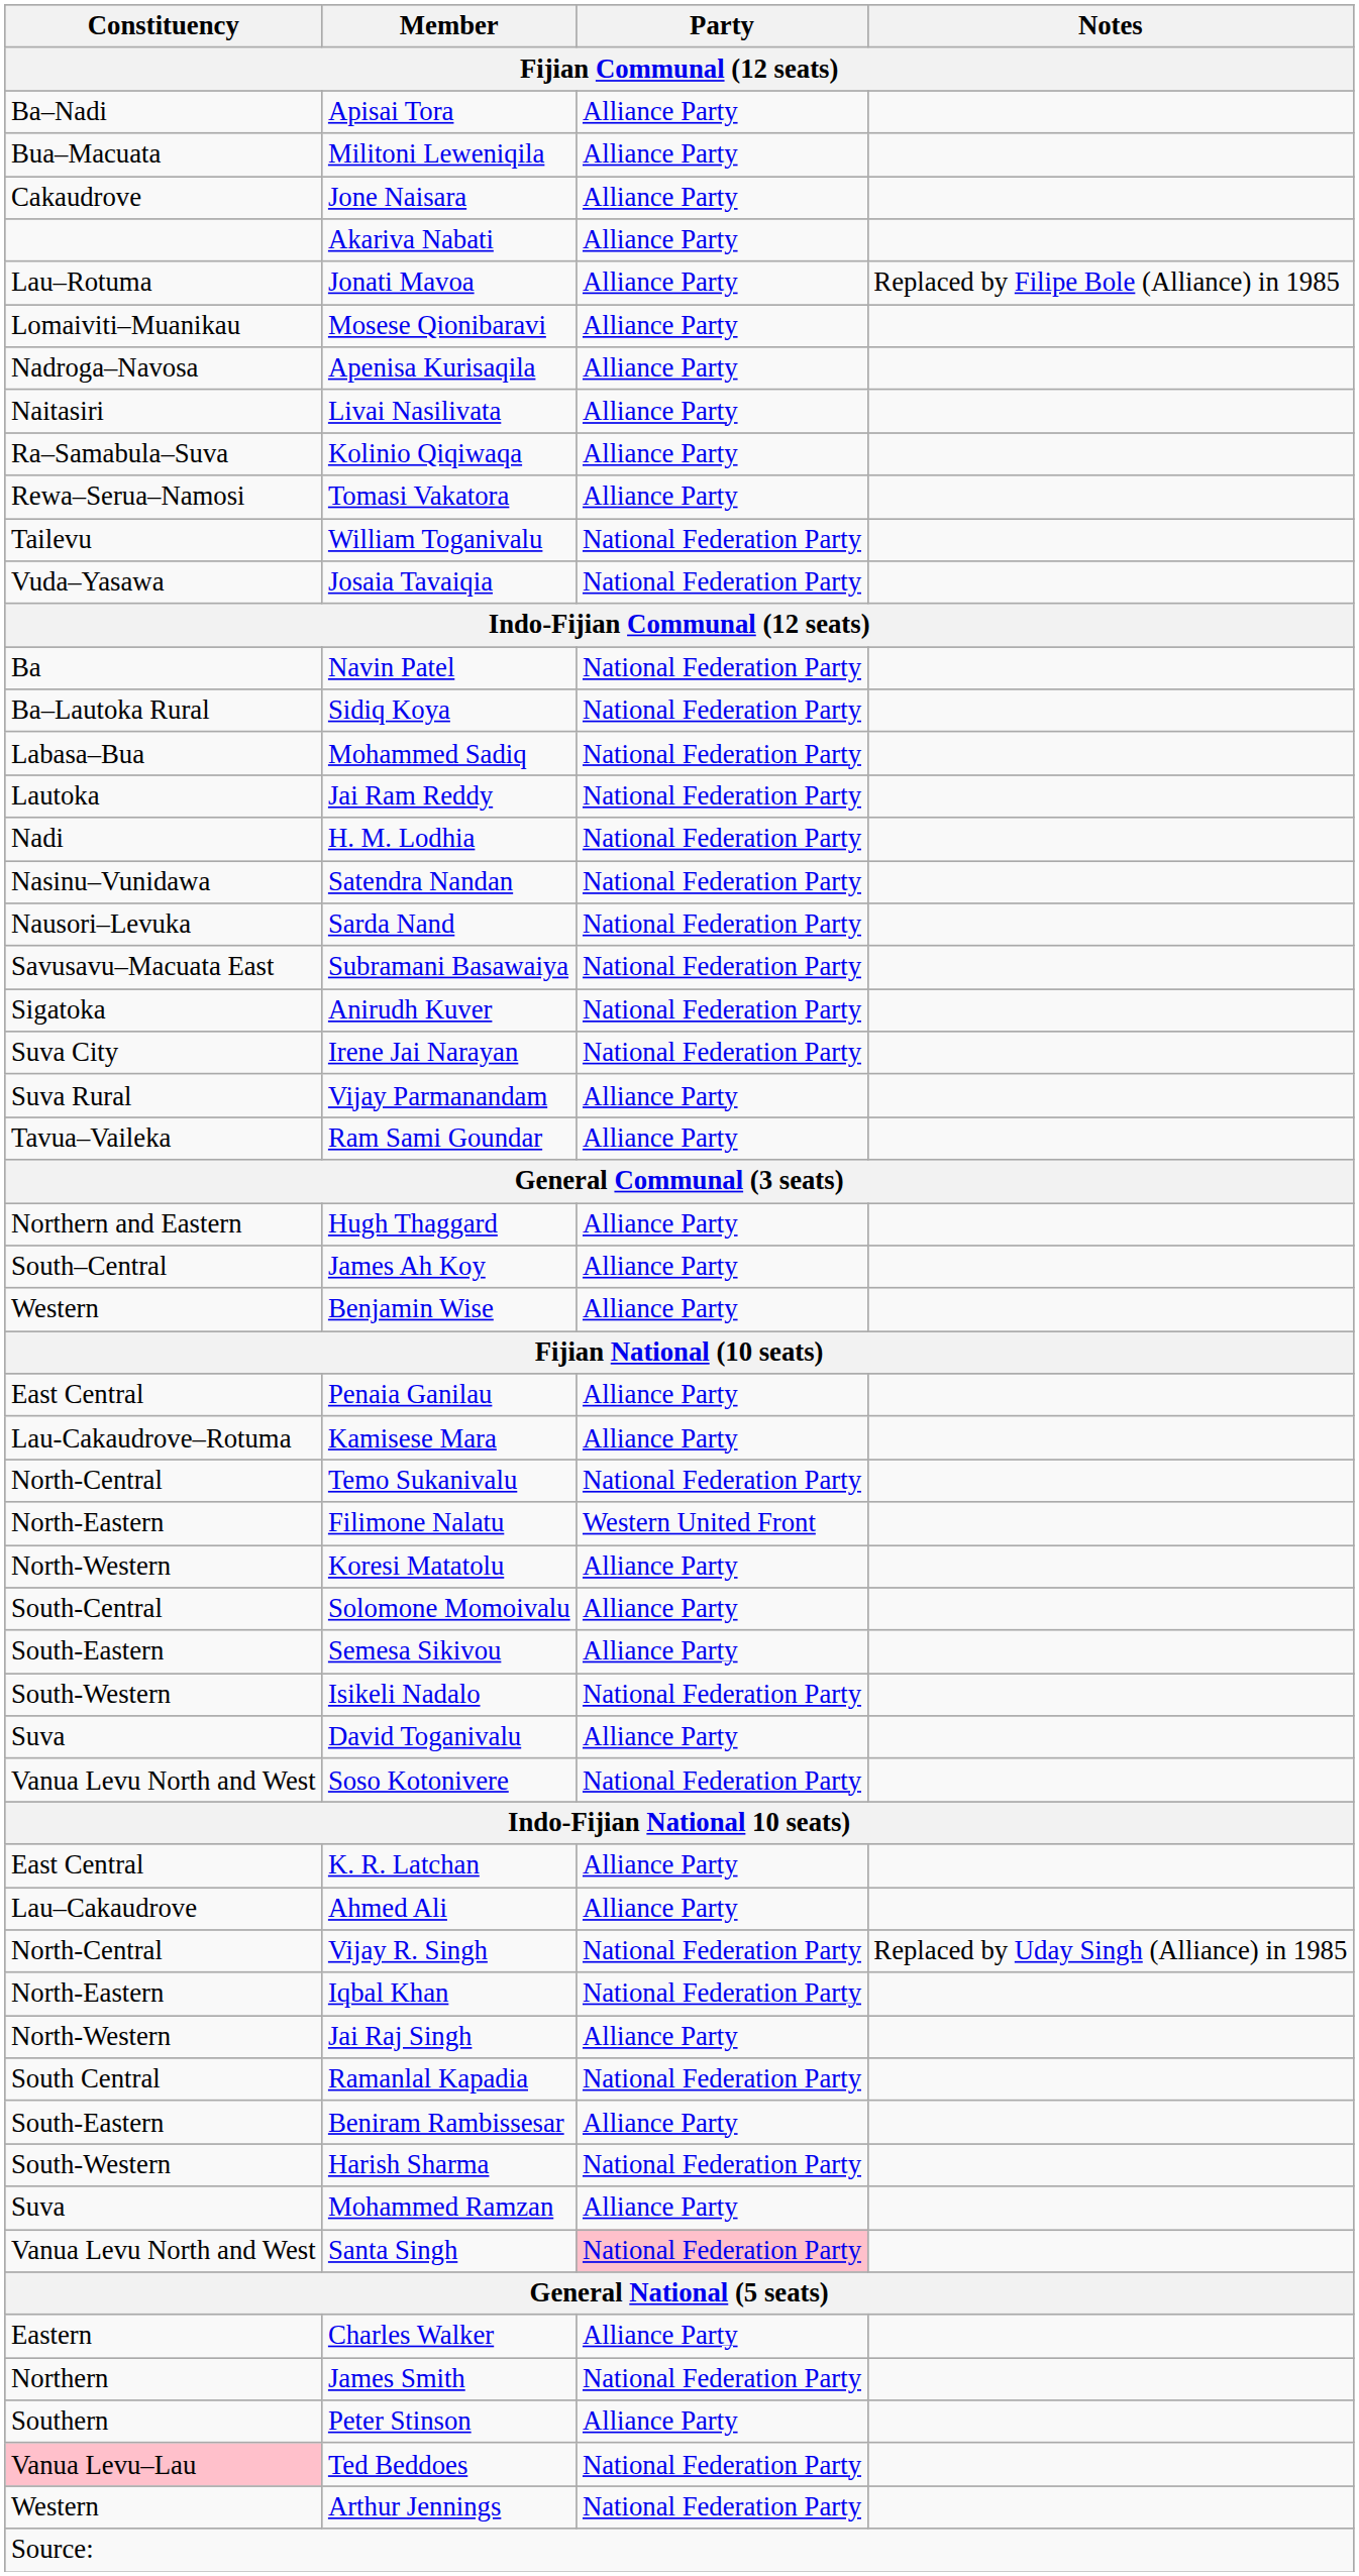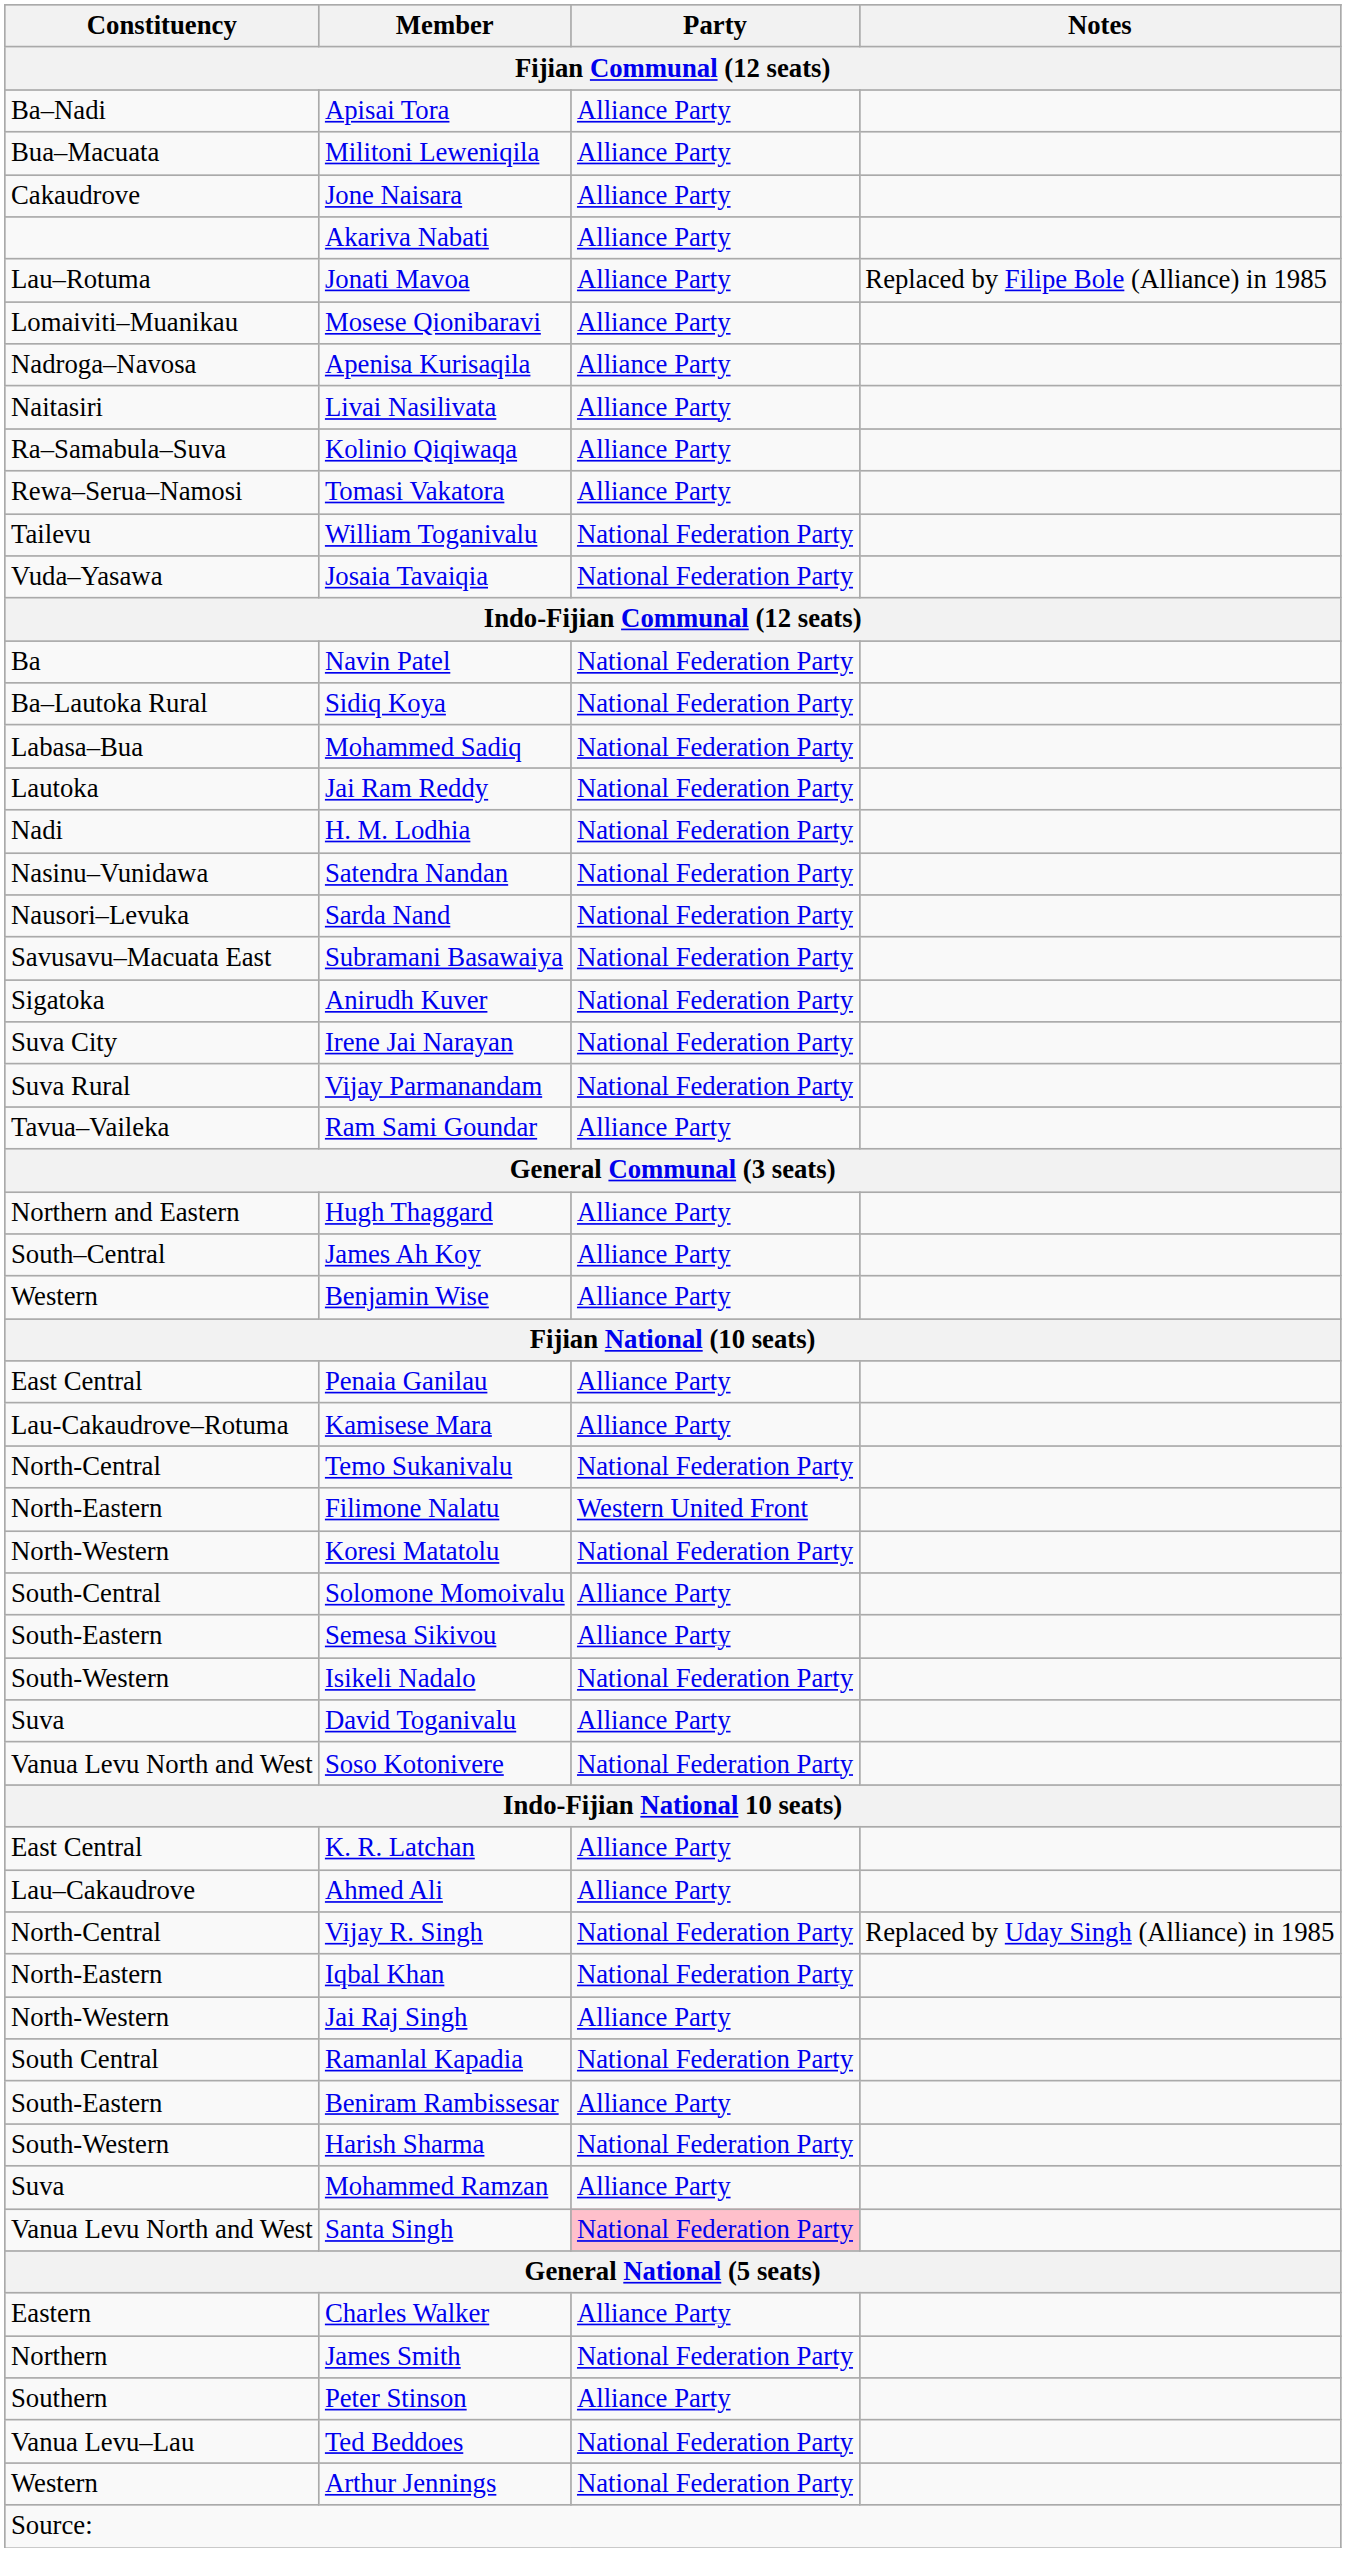 <table class=wikitable>
 <tr>
 <th>Constituency</th>
 <th>Member</th>
 <th>Party</th>
 <th>Notes</th>
 </tr>
 <tr>
 <th colspan=4>Fijian <a href='#'>Communal</a> (12 seats)</th>
 </tr>
 <tr>
 <td>Ba–Nadi</td>
 <td><a href='#'>Apisai Tora</a></td>
 <td><a href='#'>Alliance Party</a></td>
 <td></td>
 </tr>
 <tr>
 <td>Bua–Macuata</td>
 <td><a href='#'>Militoni Leweniqila</a></td>
 <td><a href='#'>Alliance Party</a></td>
 <td></td>
 </tr>
 <tr>
 <td>Cakaudrove</td>
 <td><a href='#'>Jone Naisara</a></td>
 <td><a href='#'>Alliance Party</a></td>
 <td></td>
 </tr>
 <tr>
 <td></td>
 <td><a href='#'>Akariva Nabati</a></td>
 <td><a href='#'>Alliance Party</a></td>
 <td></td>
 </tr>
 <tr>
 <td>Lau–Rotuma</td>
 <td><a href='#'>Jonati Mavoa</a></td>
 <td><a href='#'>Alliance Party</a></td>
 <td>Replaced by <a href='#'>Filipe Bole</a> (Alliance) in 1985</td>
 </tr>
 <tr>
 <td>Lomaiviti–Muanikau</td>
 <td><a href='#'>Mosese Qionibaravi</a></td>
 <td><a href='#'>Alliance Party</a></td>
 <td></td>
 </tr>
 <tr>
 <td>Nadroga–Navosa</td>
 <td><a href='#'>Apenisa Kurisaqila</a></td>
 <td><a href='#'>Alliance Party</a></td>
 <td></td>
 </tr>
 <tr>
 <td>Naitasiri</td>
 <td><a href='#'>Livai Nasilivata</a></td>
 <td><a href='#'>Alliance Party</a></td>
 <td></td>
 </tr>
 <tr>
 <td>Ra–Samabula–Suva</td>
 <td><a href='#'>Kolinio Qiqiwaqa</a></td>
 <td><a href='#'>Alliance Party</a></td>
 <td></td>
 </tr>
 <tr>
 <td>Rewa–Serua–Namosi</td>
 <td><a href='#'>Tomasi Vakatora</a></td>
 <td><a href='#'>Alliance Party</a></td>
 <td></td>
 </tr>
 <tr>
 <td>Tailevu</td>
 <td><a href='#'>William Toganivalu</a></td>
 <td><a href='#'>National Federation Party</a></td>
 <td></td>
 </tr>
 <tr>
 <td>Vuda–Yasawa</td>
 <td><a href='#'>Josaia Tavaiqia</a></td>
 <td><a href='#'>National Federation Party</a></td>
 <td></td>
 </tr>
 <tr>
 <th colspan=4>Indo-Fijian <a href='#'>Communal</a> (12 seats)</th>
 </tr>
 <tr>
 <td>Ba</td>
 <td><a href='#'>Navin Patel</a></td>
 <td><a href='#'>National Federation Party</a></td>
 <td></td>
 </tr>
 <tr>
 <td>Ba–Lautoka Rural</td>
 <td><a href='#'>Sidiq Koya</a></td>
 <td><a href='#'>National Federation Party</a></td>
 <td></td>
 </tr>
 <tr>
 <td>Labasa–Bua</td>
 <td><a href='#'>Mohammed Sadiq</a></td>
 <td><a href='#'>National Federation Party</a></td>
 <td></td>
 </tr>
 <tr>
 <td>Lautoka</td>
 <td><a href='#'>Jai Ram Reddy</a></td>
 <td><a href='#'>National Federation Party</a></td>
 <td></td>
 </tr>
 <tr>
 <td>Nadi</td>
 <td><a href='#'>H. M. Lodhia</a></td>
 <td><a href='#'>National Federation Party</a></td>
 <td></td>
 </tr>
 <tr>
 <td>Nasinu–Vunidawa</td>
 <td><a href='#'>Satendra Nandan</a></td>
 <td><a href='#'>National Federation Party</a></td>
 <td></td>
 </tr>
 <tr>
 <td>Nausori–Levuka</td>
 <td><a href='#'>Sarda Nand</a></td>
 <td><a href='#'>National Federation Party</a></td>
 <td></td>
 </tr>
 <tr>
 <td>Savusavu–Macuata East</td>
 <td><a href='#'>Subramani Basawaiya</a></td>
 <td><a href='#'>National Federation Party</a></td>
 <td></td>
 </tr>
 <tr>
 <td>Sigatoka</td>
 <td><a href='#'>Anirudh Kuver</a></td>
 <td><a href='#'>National Federation Party</a></td>
 <td></td>
 </tr>
 <tr>
 <td>Suva City</td>
 <td><a href='#'>Irene Jai Narayan</a></td>
 <td><a href='#'>National Federation Party</a></td>
 <td></td>
 </tr>
 <tr>
 <td>Suva Rural</td>
 <td><a href='#'>Vijay Parmanandam</a></td>
-<td><a href='#'>Alliance Party</a></td>
+<td><a href='#'>National Federation Party</a></td>
 <td></td>
 </tr>
 <tr>
 <td>Tavua–Vaileka</td>
 <td><a href='#'>Ram Sami Goundar</a></td>
 <td><a href='#'>Alliance Party</a></td>
 <td></td>
 </tr>
 <tr>
 <th colspan=4>General <a href='#'>Communal</a> (3 seats)</th>
 </tr>
 <tr>
 <td>Northern and Eastern</td>
 <td><a href='#'>Hugh Thaggard</a></td>
 <td><a href='#'>Alliance Party</a></td>
 <td></td>
 </tr>
 <tr>
 <td>South–Central</td>
 <td><a href='#'>James Ah Koy</a></td>
 <td><a href='#'>Alliance Party</a></td>
 <td></td>
 </tr>
 <tr>
 <td>Western</td>
 <td><a href='#'>Benjamin Wise</a></td>
 <td><a href='#'>Alliance Party</a></td>
 <td></td>
 </tr>
 <tr>
 <th colspan=4>Fijian <a href='#'>National</a> (10 seats)</th>
 </tr>
 <tr>
 <td>East Central</td>
 <td><a href='#'>Penaia Ganilau</a></td>
 <td><a href='#'>Alliance Party</a></td>
 <td></td>
 </tr>
 <tr>
 <td>Lau-Cakaudrove–Rotuma</td>
 <td><a href='#'>Kamisese Mara</a></td>
 <td><a href='#'>Alliance Party</a></td>
 <td></td>
 </tr>
 <tr>
 <td>North-Central</td>
 <td><a href='#'>Temo Sukanivalu</a></td>
 <td><a href='#'>National Federation Party</a></td>
 <td></td>
 </tr>
 <tr>
 <td>North-Eastern</td>
 <td><a href='#'>Filimone Nalatu</a></td>
 <td><a href='#'>Western United Front</a></td>
 <td></td>
 </tr>
 <tr>
 <td>North-Western</td>
 <td><a href='#'>Koresi Matatolu</a></td>
-<td><a href='#'>Alliance Party</a></td>
+<td><a href='#'>National Federation Party</a></td>
 <td></td>
 </tr>
 <tr>
 <td>South-Central</td>
 <td><a href='#'>Solomone Momoivalu</a></td>
 <td><a href='#'>Alliance Party</a></td>
 <td></td>
 </tr>
 <tr>
 <td>South-Eastern</td>
 <td><a href='#'>Semesa Sikivou</a></td>
 <td><a href='#'>Alliance Party</a></td>
 <td></td>
 </tr>
 <tr>
 <td>South-Western</td>
 <td><a href='#'>Isikeli Nadalo</a></td>
 <td><a href='#'>National Federation Party</a></td>
 <td></td>
 </tr>
 <tr>
 <td>Suva</td>
 <td><a href='#'>David Toganivalu</a></td>
 <td><a href='#'>Alliance Party</a></td>
 <td></td>
 </tr>
 <tr>
 <td>Vanua Levu North and West</td>
 <td><a href='#'>Soso Kotonivere</a></td>
 <td><a href='#'>National Federation Party</a></td>
 <td></td>
 </tr>
 <tr>
 <th colspan=4>Indo-Fijian <a href='#'>National</a> 10 seats)</th>
 </tr>
 <tr>
 <td>East Central</td>
 <td><a href='#'>K. R. Latchan</a></td>
 <td><a href='#'>Alliance Party</a></td>
 <td></td>
 </tr>
 <tr>
 <td>Lau–Cakaudrove</td>
 <td><a href='#'>Ahmed Ali</a></td>
 <td><a href='#'>Alliance Party</a></td>
 <td></td>
 </tr>
 <tr>
 <td>North-Central</td>
 <td><a href='#'>Vijay R. Singh</a></td>
 <td><a href='#'>National Federation Party</a></td>
 <td>Replaced by <a href='#'>Uday Singh</a> (Alliance) in 1985</td>
 </tr>
 <tr>
 <td>North-Eastern</td>
 <td><a href='#'>Iqbal Khan</a></td>
 <td><a href='#'>National Federation Party</a></td>
 <td></td>
 </tr>
 <tr>
 <td>North-Western</td>
 <td><a href='#'>Jai Raj Singh</a></td>
 <td><a href='#'>Alliance Party</a></td>
 <td></td>
 </tr>
 <tr>
 <td>South Central</td>
 <td><a href='#'>Ramanlal Kapadia</a></td>
 <td><a href='#'>National Federation Party</a></td>
 <td></td>
 </tr>
 <tr>
 <td>South-Eastern</td>
 <td><a href='#'>Beniram Rambissesar</a></td>
 <td><a href='#'>Alliance Party</a></td>
 <td></td>
 </tr>
 <tr>
 <td>South-Western</td>
 <td><a href='#'>Harish Sharma</a></td>
 <td><a href='#'>National Federation Party</a></td>
 <td></td>
 </tr>
 <tr>
 <td>Suva</td>
 <td><a href='#'>Mohammed Ramzan</a></td>
 <td><a href='#'>Alliance Party</a></td>
 <td></td>
 </tr>
 <tr>
 <td>Vanua Levu North and West</td>
 <td><a href='#'>Santa Singh</a></td>
 <td style="background: pink;"><a href='#'>National Federation Party</a></td>
 <td></td>
 </tr>
 <tr>
 <th colspan=4>General <a href='#'>National</a> (5 seats)</th>
 </tr>
 <tr>
 <td>Eastern</td>
 <td><a href='#'>Charles Walker</a></td>
 <td><a href='#'>Alliance Party</a></td>
 <td></td>
 </tr>
 <tr>
 <td>Northern</td>
 <td><a href='#'>James Smith</a></td>
 <td><a href='#'>National Federation Party</a></td>
 <td></td>
 </tr>
 <tr>
 <td>Southern</td>
 <td><a href='#'>Peter Stinson</a></td>
 <td><a href='#'>Alliance Party</a></td>
 <td></td>
 </tr>
 <tr>
-<td style="background: pink;">Vanua Levu–Lau</td>
+<td>Vanua Levu–Lau</td>
 <td><a href='#'>Ted Beddoes</a></td>
 <td><a href='#'>National Federation Party</a></td>
 <td></td>
 </tr>
 <tr>
 <td>Western</td>
 <td><a href='#'>Arthur Jennings</a></td>
 <td><a href='#'>National Federation Party</a></td>
 <td></td>
 </tr>
 <tr>
 <td colspan=4>Source: </td>
 </tr>
 </table>
